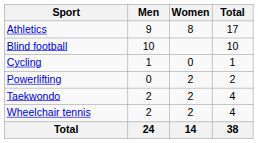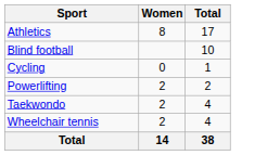 <table class="wikitable sortable" style="text-align:center;">
 <tr>
 <th width=180>Sport</th>
-<th width=55>Men</th>
 <th width=55>Women</th>
 <th width=55>Total</th>
 </tr>
 <tr>
 <td align=left><a href='#'>Athletics</a></td>
-<td>9</td>
 <td>8</td>
 <td>17</td>
 </tr>
 <tr>
 <td align=left><a href='#'>Blind football</a></td>
-<td>10</td>
 <td></td>
 <td>10</td>
 </tr>
 <tr>
 <td align=left><a href='#'>Cycling</a></td>
-<td>1</td>
 <td>0</td>
 <td>1</td>
 </tr>
 <tr>
 <td align=left><a href='#'>Powerlifting</a></td>
-<td>0</td>
 <td>2</td>
 <td>2</td>
 </tr>
 <tr>
 <td align=left><a href='#'>Taekwondo</a></td>
 <td>2</td>
-<td>2</td>
 <td>4</td>
 </tr>
 <tr>
 <td align=left><a href='#'>Wheelchair tennis</a></td>
 <td>2</td>
-<td>2</td>
 <td>4</td>
 </tr>
 <tr>
 <th>Total</th>
-<th>24</th>
 <th>14</th>
 <th>38</th>
 </tr>
 </table>
